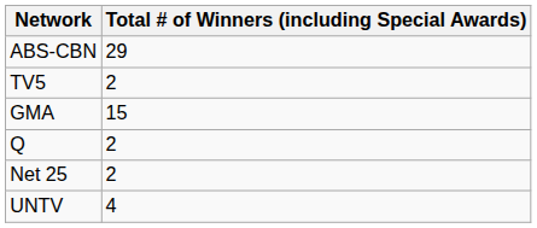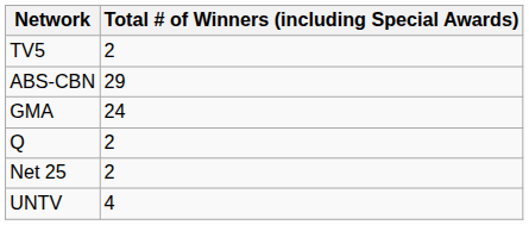 <table class="wikitable sortable">
 <tr>
 <th>Network</th>
 <th>Total # of Winners (including Special Awards)</th>
 </tr>
 <tr>
+<td>TV5</td>
+<td>2</td>
+</tr>
+<tr>
 <td>ABS-CBN</td>
 <td>29</td>
 </tr>
 <tr>
-<td>TV5</td>
-<td>2</td>
-</tr>
-<tr>
 <td>GMA</td>
-<td>15</td>
+<td>24</td>
 </tr>
 <tr>
 <td>Q</td>
 <td>2</td>
 </tr>
 <tr>
 <td>Net 25</td>
 <td>2</td>
 </tr>
 <tr>
 <td>UNTV</td>
 <td>4</td>
 </tr>
 </table>
